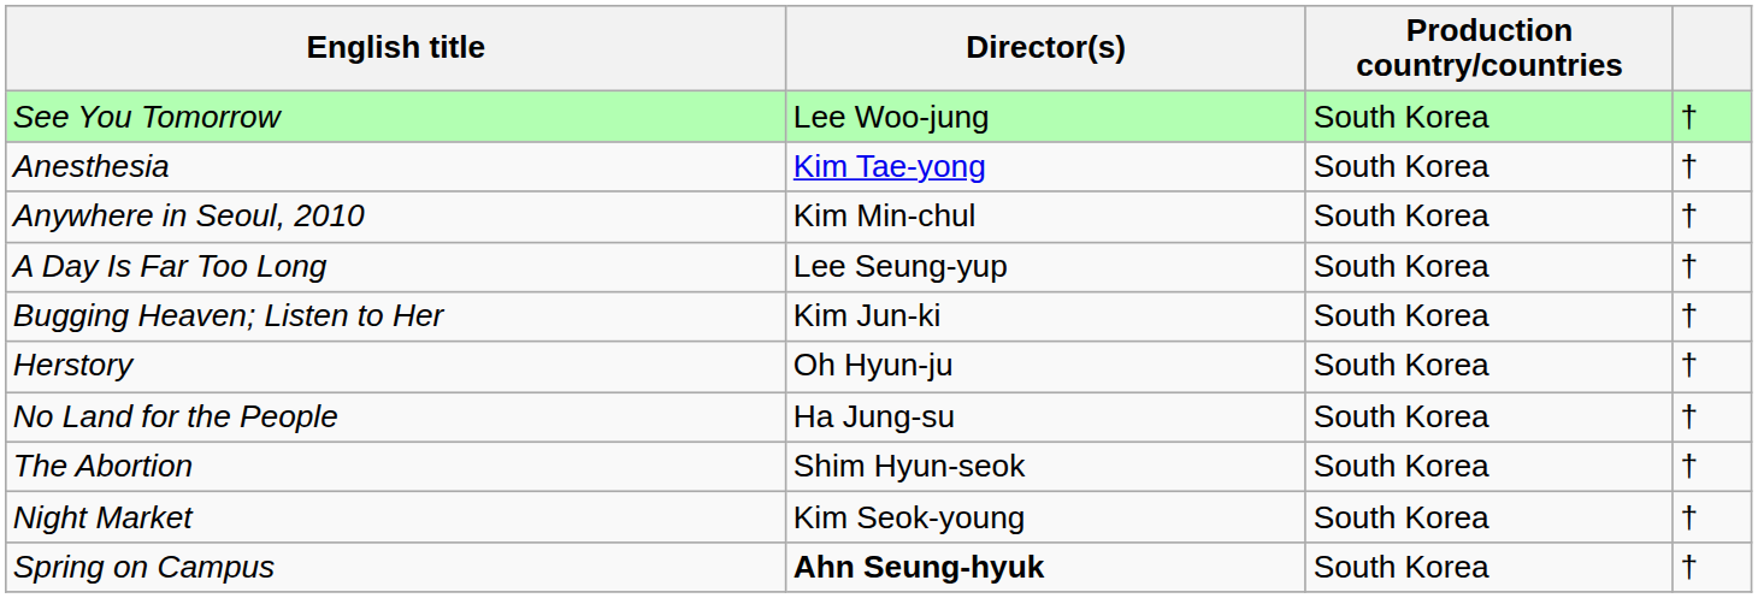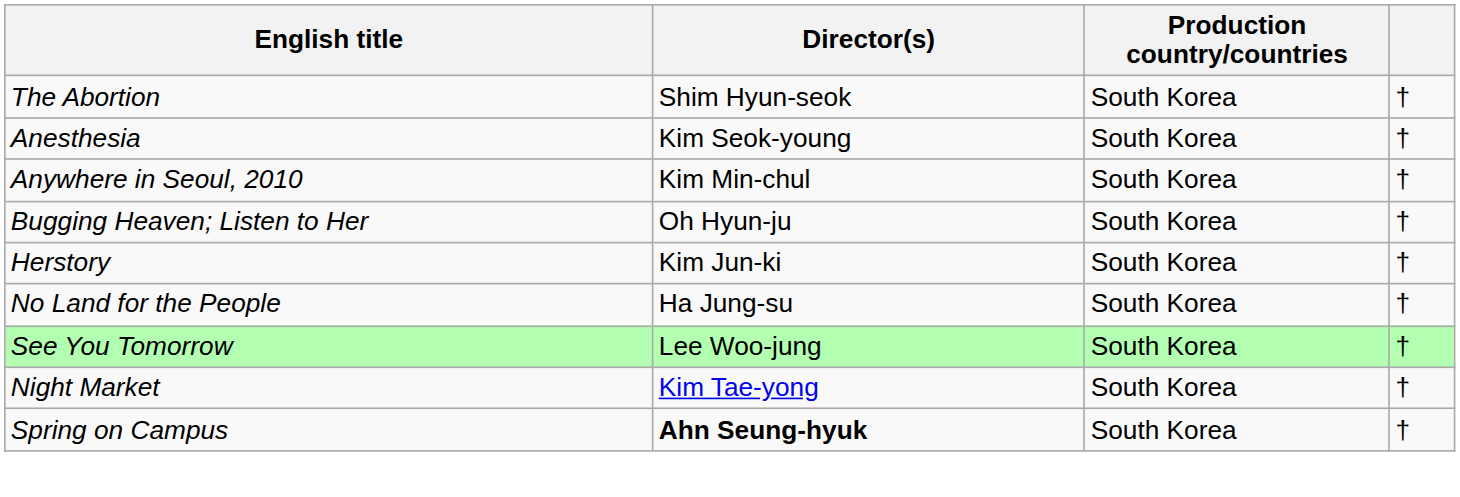 <table class="sortable wikitable" width="70%" cellpadding="5">
 <tr>
 <th width="30%">English title</th>
 <th width="20%">Director(s)</th>
 <th width="10%">Production country/countries</th>
 <th width="3%"></th>
 </tr>
-<tr style="background:#B2FFB2;">
-<td><em>See You Tomorrow</em></td>
-<td>Lee Woo-jung</td>
+<tr>
+<td><em>The Abortion</em></td>
+<td>Shim Hyun-seok</td>
 <td>South Korea</td>
 <td>†</td>
 </tr>
 <tr>
 <td><em>Anesthesia</em></td>
-<td><a href='#'>Kim Tae-yong</a></td>
+<td>Kim Seok-young</td>
 <td>South Korea</td>
 <td>†</td>
 </tr>
 <tr>
 <td><em>Anywhere in Seoul, 2010</em></td>
 <td>Kim Min-chul</td>
 <td>South Korea</td>
 <td>†</td>
 </tr>
 <tr>
-<td><em>A Day Is Far Too Long</em></td>
-<td>Lee Seung-yup</td>
-<td>South Korea</td>
-<td>†</td>
-</tr>
-<tr>
 <td><em>Bugging Heaven; Listen to Her</em></td>
-<td>Kim Jun-ki</td>
+<td>Oh Hyun-ju</td>
 <td>South Korea</td>
 <td>†</td>
 </tr>
 <tr>
 <td><em>Herstory</em></td>
-<td>Oh Hyun-ju</td>
+<td>Kim Jun-ki</td>
 <td>South Korea</td>
 <td>†</td>
 </tr>
 <tr>
 <td><em>No Land for the People</em></td>
 <td>Ha Jung-su</td>
 <td>South Korea</td>
 <td>†</td>
 </tr>
-<tr>
-<td><em>The Abortion</em></td>
-<td>Shim Hyun-seok</td>
+<tr style="background:#B2FFB2;">
+<td><em>See You Tomorrow</em></td>
+<td>Lee Woo-jung</td>
 <td>South Korea</td>
 <td>†</td>
 </tr>
 <tr>
 <td><em>Night Market</em></td>
-<td>Kim Seok-young</td>
+<td><a href='#'>Kim Tae-yong</a></td>
 <td>South Korea</td>
 <td>†</td>
 </tr>
 <tr>
 <td><em>Spring on Campus</em></td>
 <td><strong>Ahn Seung-hyuk</strong></td>
 <td>South Korea</td>
 <td>†</td>
 </tr>
 </table>
